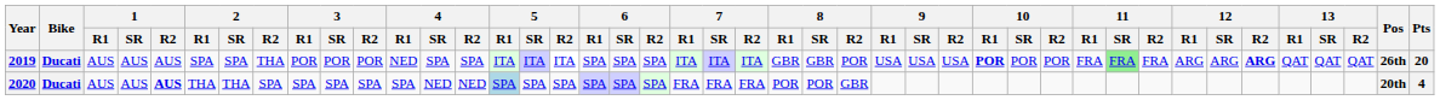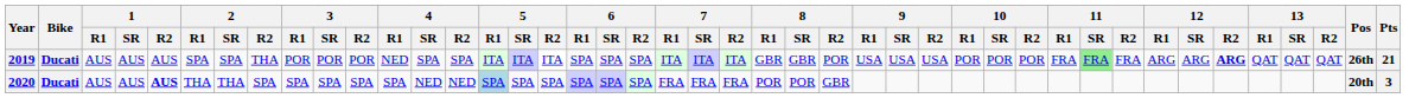 <table class="wikitable" style="text-align:center; font-size:90%">
 <tr>
 <th valign="middle" rowspan=2>Year</th>
 <th valign="middle" rowspan=2>Bike</th>
 <th colspan=3>1</th>
 <th colspan=3>2</th>
 <th colspan=3>3</th>
 <th colspan=3>4</th>
 <th colspan=3>5</th>
 <th colspan=3>6</th>
 <th colspan=3>7</th>
 <th colspan=3>8</th>
 <th colspan=3>9</th>
 <th colspan=3>10</th>
 <th colspan=3>11</th>
 <th colspan=3>12</th>
 <th colspan=3>13</th>
 <th rowspan=2>Pos</th>
 <th rowspan=2>Pts</th>
 </tr>
 <tr>
 <th>R1</th>
 <th>SR</th>
 <th>R2</th>
 <th>R1</th>
 <th>SR</th>
 <th>R2</th>
 <th>R1</th>
 <th>SR</th>
 <th>R2</th>
 <th>R1</th>
 <th>SR</th>
 <th>R2</th>
 <th>R1</th>
 <th>SR</th>
 <th>R2</th>
 <th>R1</th>
 <th>SR</th>
 <th>R2</th>
 <th>R1</th>
 <th>SR</th>
 <th>R2</th>
 <th>R1</th>
 <th>SR</th>
 <th>R2</th>
 <th>R1</th>
 <th>SR</th>
 <th>R2</th>
 <th>R1</th>
 <th>SR</th>
 <th>R2</th>
 <th>R1</th>
 <th>SR</th>
 <th>R2</th>
 <th>R1</th>
 <th>SR</th>
 <th>R2</th>
 <th>R1</th>
 <th>SR</th>
 <th>R2</th>
 </tr>
 <tr>
 <th><a href='#'>2019</a></th>
 <th><a href='#'>Ducati</a></th>
 <td><a href='#'>AUS</a></td>
 <td><a href='#'>AUS</a></td>
 <td><a href='#'>AUS</a></td>
 <td><a href='#'>SPA</a></td>
 <td><a href='#'>SPA</a></td>
 <td><a href='#'>THA</a></td>
 <td><a href='#'>POR</a></td>
 <td><a href='#'>POR</a></td>
 <td><a href='#'>POR</a></td>
 <td><a href='#'>NED</a></td>
 <td><a href='#'>SPA</a></td>
 <td><a href='#'>SPA</a></td>
 <td style="background:#dfffdf;"><a href='#'>ITA</a><br></td>
 <td style="background:#cfcfff;"><a href='#'>ITA</a><br></td>
 <td style="background:#ffffff;"><a href='#'>ITA</a><br></td>
 <td><a href='#'>SPA</a></td>
 <td><a href='#'>SPA</a></td>
 <td><a href='#'>SPA</a></td>
 <td style="background:#dfffdf;"><a href='#'>ITA</a><br></td>
 <td style="background:#cfcfff;"><a href='#'>ITA</a><br></td>
 <td style="background:#dfffdf;"><a href='#'>ITA</a><br></td>
 <td><a href='#'>GBR</a></td>
 <td><a href='#'>GBR</a></td>
 <td><a href='#'>POR</a></td>
 <td><a href='#'>USA</a></td>
 <td><a href='#'>USA</a></td>
 <td><a href='#'>USA</a></td>
-<td><strong><a href='#'>POR</a></strong></td>
+<td><a href='#'>POR</a></td>
 <td><a href='#'>POR</a></td>
 <td><a href='#'>POR</a></td>
 <td><a href='#'>FRA</a></td>
 <td style="background: lightgreen;"><a href='#'>FRA</a></td>
 <td><a href='#'>FRA</a></td>
 <td><a href='#'>ARG</a></td>
 <td><a href='#'>ARG</a></td>
 <td><strong><a href='#'>ARG</a></strong></td>
 <td><a href='#'>QAT</a></td>
 <td><a href='#'>QAT</a></td>
 <td><a href='#'>QAT</a></td>
 <th>26th</th>
-<th>20</th>
+<th>21</th>
 </tr>
 <tr>
 <th><a href='#'>2020</a></th>
 <th><a href='#'>Ducati</a></th>
 <td><a href='#'>AUS</a></td>
 <td><a href='#'>AUS</a></td>
 <td><strong><a href='#'>AUS</a></strong></td>
 <td><a href='#'>THA</a></td>
 <td><a href='#'>THA</a></td>
 <td><a href='#'>SPA</a></td>
 <td><a href='#'>SPA</a></td>
 <td><a href='#'>SPA</a></td>
 <td><a href='#'>SPA</a></td>
 <td><a href='#'>SPA</a></td>
 <td><a href='#'>NED</a></td>
 <td><a href='#'>NED</a></td>
 <td style="background: lightblue;"><a href='#'>SPA</a></td>
 <td><a href='#'>SPA</a></td>
 <td><a href='#'>SPA</a></td>
 <td style="background:#cfcfff;"><a href='#'>SPA</a><br></td>
 <td style="background:#cfcfff;"><a href='#'>SPA</a><br></td>
 <td style="background:#dfffdf;"><a href='#'>SPA</a><br></td>
 <td><a href='#'>FRA</a></td>
 <td><a href='#'>FRA</a></td>
 <td><a href='#'>FRA</a></td>
 <td><a href='#'>POR</a></td>
 <td><a href='#'>POR</a></td>
 <td><a href='#'>GBR</a></td>
 <td></td>
 <td></td>
 <td></td>
 <td></td>
 <td></td>
 <td></td>
 <td></td>
 <td></td>
 <td></td>
 <td></td>
 <td></td>
 <td></td>
 <td></td>
 <td></td>
 <td></td>
 <th>20th</th>
-<th>4</th>
+<th>3</th>
 </tr>
 </table>
